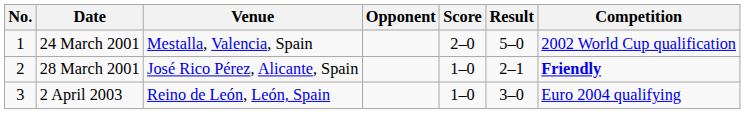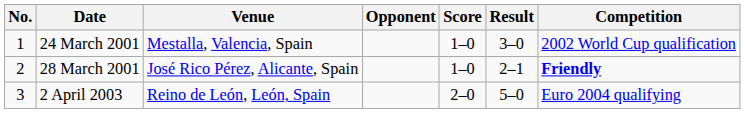 <table class="wikitable sortable">
 <tr>
 <th scope="col">No.</th>
 <th scope="col">Date</th>
 <th scope="col">Venue</th>
 <th scope="col">Opponent</th>
 <th scope="col">Score</th>
 <th scope="col">Result</th>
 <th scope="col">Competition</th>
 </tr>
 <tr>
 <td align="center">1</td>
 <td>24 March 2001</td>
 <td><a href='#'>Mestalla</a>, <a href='#'>Valencia</a>, Spain</td>
 <td></td>
-<td align="center">2–0</td>
-<td align="center">5–0</td>
+<td align="center">1–0</td>
+<td align="center">3–0</td>
 <td><a href='#'>2002 World Cup qualification</a></td>
 </tr>
 <tr>
 <td align="center">2</td>
 <td>28 March 2001</td>
 <td><a href='#'>José Rico Pérez</a>, <a href='#'>Alicante</a>, Spain</td>
 <td></td>
 <td align="center">1–0</td>
 <td align="center">2–1</td>
 <td><strong><a href='#'>Friendly</a></strong></td>
 </tr>
 <tr>
 <td align="center">3</td>
 <td>2 April 2003</td>
 <td><a href='#'>Reino de León</a>, <a href='#'>León, Spain</a></td>
 <td></td>
-<td align="center">1–0</td>
-<td align="center">3–0</td>
+<td align="center">2–0</td>
+<td align="center">5–0</td>
 <td><a href='#'>Euro 2004 qualifying</a></td>
 </tr>
 </table>
